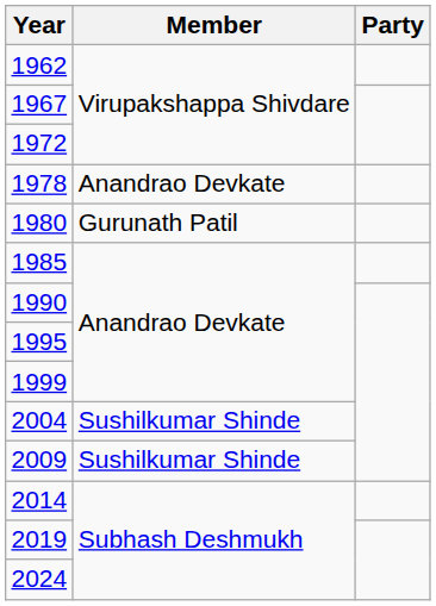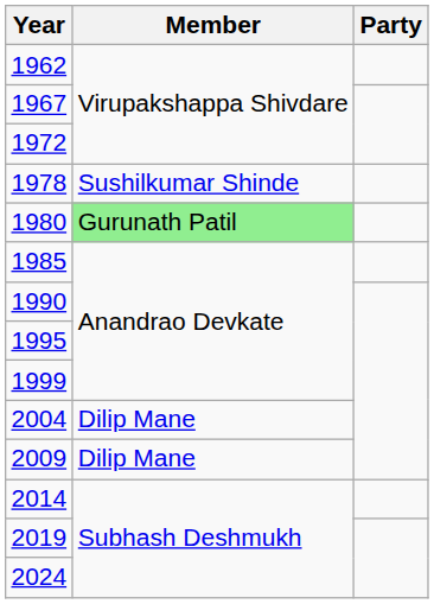 <table class="wikitable">
 <tr>
 <th>Year</th>
 <th>Member</th>
 <th colspan="2">Party</th>
 </tr>
 <tr>
 <td><a href='#'>1962</a></td>
 <td rowspan="3">Virupakshappa Shivdare</td>
 <td></td>
 </tr>
 <tr>
 <td><a href='#'>1967</a></td>
 </tr>
 <tr>
 <td><a href='#'>1972</a></td>
 </tr>
 <tr>
 <td><a href='#'>1978</a></td>
-<td>Anandrao Devkate</td>
+<td><a href='#'>Sushilkumar Shinde</a></td>
 <td></td>
 </tr>
 <tr>
 <td><a href='#'>1980</a></td>
-<td>Gurunath Patil</td>
+<td style="background: lightgreen;">Gurunath Patil</td>
 <td></td>
 </tr>
 <tr>
 <td><a href='#'>1985</a></td>
 <td rowspan="4">Anandrao Devkate</td>
 <td></td>
 </tr>
 <tr>
 <td><a href='#'>1990</a></td>
 </tr>
 <tr>
 <td><a href='#'>1995</a></td>
 </tr>
 <tr>
 <td><a href='#'>1999</a></td>
 </tr>
 <tr>
 <td><a href='#'>2004</a></td>
-<td><a href='#'>Sushilkumar Shinde</a></td>
+<td><a href='#'>Dilip Mane</a></td>
 </tr>
 <tr>
 <td><a href='#'>2009</a></td>
-<td><a href='#'>Sushilkumar Shinde</a></td>
+<td><a href='#'>Dilip Mane</a></td>
 </tr>
 <tr>
 <td><a href='#'>2014</a></td>
 <td rowspan="3"><a href='#'>Subhash Deshmukh</a></td>
 <td></td>
 </tr>
 <tr>
 <td><a href='#'>2019</a></td>
 </tr>
 <tr>
 <td><a href='#'>2024</a></td>
 </tr>
 </table>
